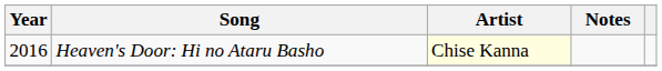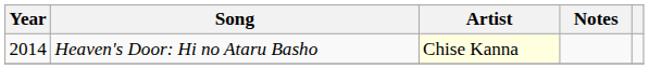 <table class="wikitable" style="width:550px">
 <tr>
 <th width=10>Year</th>
 <th>Song</th>
 <th>Artist</th>
 <th>Notes</th>
 <th></th>
 </tr>
 <tr>
-<td>2016</td>
+<td>2014</td>
 <td><em>Heaven's Door: Hi no Ataru Basho</em></td>
 <td style="background: lightyellow;">Chise Kanna</td>
 <td></td>
 <td></td>
 </tr>
 <tr>
 </tr>
 </table>
